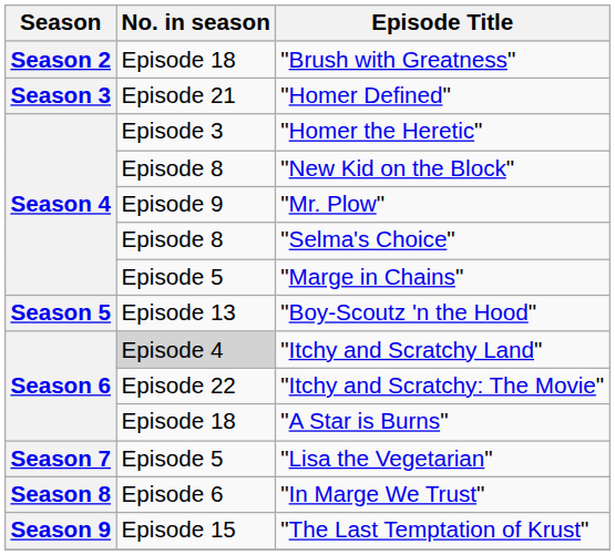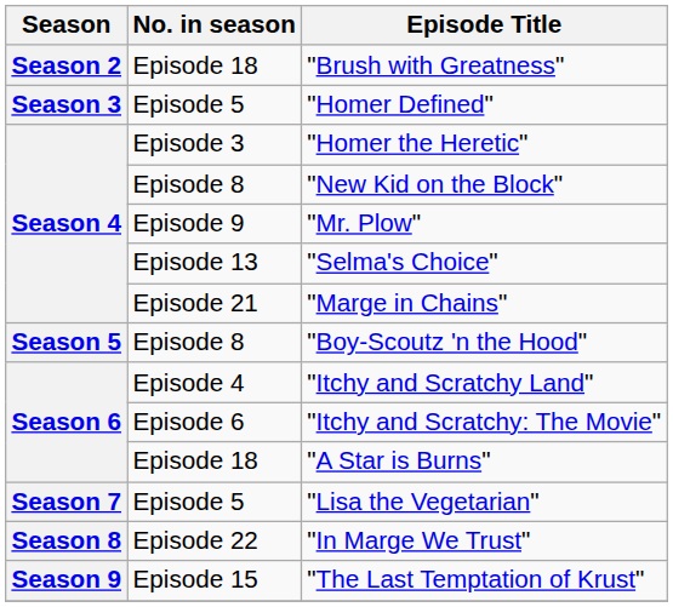 <table class="wikitable plainrowheaders sortable" style="margin-right: 0;">
 <tr>
 <th scope="col">Season</th>
 <th scope="col">No. in season</th>
 <th scope="col">Episode Title</th>
 </tr>
 <tr>
 <th scope=row><a href='#'>Season 2</a></th>
 <td>Episode 18</td>
 <td>"<a href='#'>Brush with Greatness</a>"</td>
 </tr>
 <tr>
 <th scope=row><a href='#'>Season 3</a></th>
-<td>Episode 21</td>
+<td>Episode 5</td>
 <td>"<a href='#'>Homer Defined</a>"</td>
 </tr>
 <tr>
 <th rowspan="5" scope="rowgroup"><a href='#'>Season 4</a></th>
 <td>Episode 3</td>
 <td>"<a href='#'>Homer the Heretic</a>"</td>
 </tr>
 <tr>
 <td>Episode 8</td>
 <td>"<a href='#'>New Kid on the Block</a>"</td>
 </tr>
 <tr>
 <td>Episode 9</td>
 <td>"<a href='#'>Mr. Plow</a>"</td>
 </tr>
 <tr>
-<td>Episode 8</td>
+<td>Episode 13</td>
 <td>"<a href='#'>Selma's Choice</a>"</td>
 </tr>
 <tr>
-<td>Episode 5</td>
+<td>Episode 21</td>
 <td>"<a href='#'>Marge in Chains</a>"</td>
 </tr>
 <tr>
 <th scope=row><a href='#'>Season 5</a></th>
-<td>Episode 13</td>
+<td>Episode 8</td>
 <td>"<a href='#'>Boy-Scoutz 'n the Hood</a>"</td>
 </tr>
 <tr>
 <th rowspan="3" scope="rowgroup"><a href='#'>Season 6</a></th>
-<td style="background: lightgrey;">Episode 4</td>
+<td>Episode 4</td>
 <td>"<a href='#'>Itchy and Scratchy Land</a>"</td>
 </tr>
 <tr>
-<td>Episode 22</td>
+<td>Episode 6</td>
 <td>"<a href='#'>Itchy and Scratchy: The Movie</a>"</td>
 </tr>
 <tr>
 <td>Episode 18</td>
 <td>"<a href='#'>A Star is Burns</a>"</td>
 </tr>
 <tr>
 <th scope=row><a href='#'>Season 7</a></th>
 <td>Episode 5</td>
 <td>"<a href='#'>Lisa the Vegetarian</a>"</td>
 </tr>
 <tr>
 <th scope=row><a href='#'>Season 8</a></th>
-<td>Episode 6</td>
+<td>Episode 22</td>
 <td>"<a href='#'>In Marge We Trust</a>"</td>
 </tr>
 <tr>
 <th scope=row><a href='#'>Season 9</a></th>
 <td>Episode 15</td>
 <td>"<a href='#'>The Last Temptation of Krust</a>"</td>
 </tr>
 <tr>
 </tr>
 </table>
